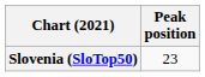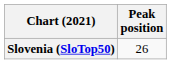 <table class="wikitable plainrowheaders" style="text-align:center">
 <tr>
 <th scope="col">Chart (2021)</th>
 <th scope="col">Peak<br>position</th>
 </tr>
 <tr>
 <th scope="row">Slovenia (<a href='#'>SloTop50</a>)</th>
-<td>23</td>
+<td>26</td>
 </tr>
 </table>
